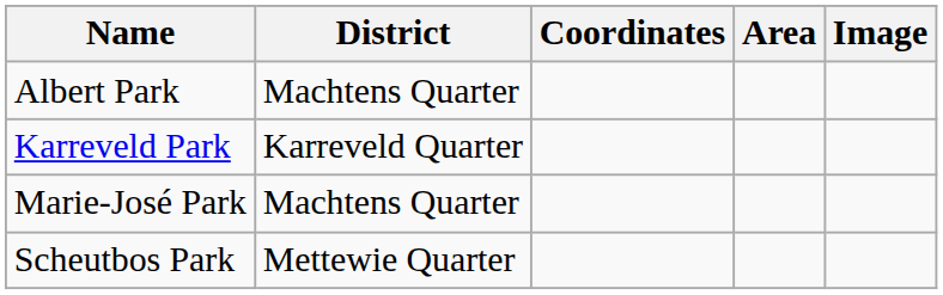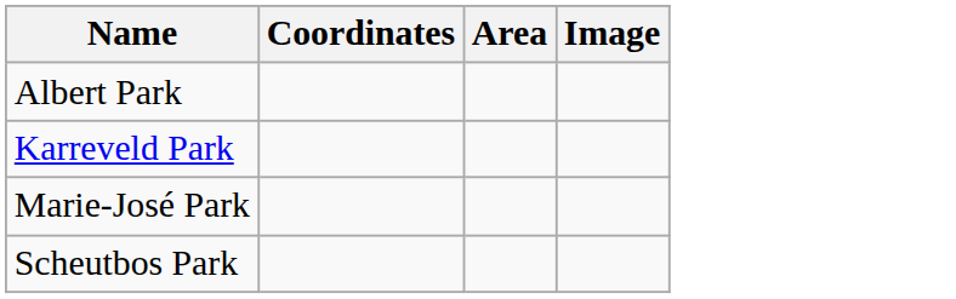 <table class="wikitable sortable">
 <tr>
 <th>Name</th>
-<th>District</th>
 <th>Coordinates</th>
 <th>Area</th>
 <th>Image</th>
 </tr>
 <tr>
 <td>Albert Park</td>
-<td>Machtens Quarter</td>
 <td></td>
 <td></td>
 <td></td>
 </tr>
 <tr>
 <td><a href='#'>Karreveld Park</a></td>
-<td>Karreveld Quarter</td>
 <td></td>
 <td></td>
 <td></td>
 </tr>
 <tr>
 <td>Marie-José Park</td>
-<td>Machtens Quarter</td>
 <td></td>
 <td></td>
 <td></td>
 </tr>
 <tr>
 <td>Scheutbos Park</td>
-<td>Mettewie Quarter</td>
 <td></td>
 <td></td>
 <td></td>
 </tr>
 </table>
